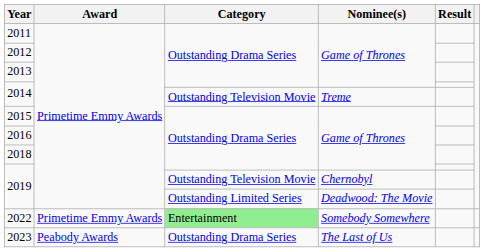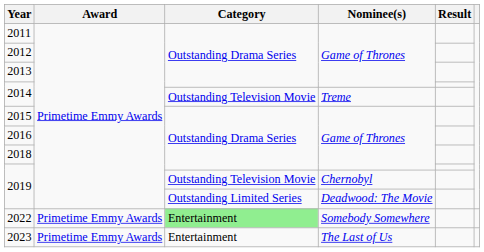 <table class="wikitable plainrowheaders sortable">
 <tr>
 <th scope="col">Year</th>
 <th scope="col">Award</th>
 <th scope="col">Category</th>
 <th scope="col">Nominee(s)</th>
 <th scope="col">Result</th>
 <th scope="col" class="unsortable"></th>
 </tr>
 <tr>
 <td>2011</td>
 <td rowspan=11><a href='#'>Primetime Emmy Awards</a></td>
 <td rowspan=4><a href='#'>Outstanding Drama Series</a></td>
 <td rowspan=4><em><a href='#'>Game of Thrones</a></em></td>
 <td></td>
 <td rowspan=11></td>
 </tr>
 <tr>
 <td>2012</td>
 <td></td>
 </tr>
 <tr>
 <td>2013</td>
 <td></td>
 </tr>
 <tr>
 <td rowspan=2>2014</td>
 <td></td>
 </tr>
 <tr>
 <td><a href='#'>Outstanding Television Movie</a></td>
 <td><em><a href='#'>Treme</a></em></td>
 <td></td>
 </tr>
 <tr>
 <td>2015</td>
 <td rowspan=4><a href='#'>Outstanding Drama Series</a></td>
 <td rowspan=4><em><a href='#'>Game of Thrones</a></em></td>
 <td></td>
 </tr>
 <tr>
 <td>2016</td>
 <td></td>
 </tr>
 <tr>
 <td>2018</td>
 <td></td>
 </tr>
 <tr>
 <td rowspan=3>2019</td>
 <td></td>
 </tr>
 <tr>
 <td><a href='#'>Outstanding Television Movie</a></td>
 <td><em><a href='#'>Chernobyl</a></em></td>
 <td></td>
 </tr>
 <tr>
 <td><a href='#'>Outstanding Limited Series</a></td>
 <td><em><a href='#'>Deadwood: The Movie</a></em></td>
 <td></td>
 </tr>
 <tr>
 <td>2022</td>
 <td><a href='#'>Primetime Emmy Awards</a></td>
 <td style="background: lightgreen;">Entertainment</td>
 <td><a href='#'><em>Somebody Somewhere</em></a></td>
 <td></td>
 <td></td>
 </tr>
 <tr>
 <td>2023</td>
-<td><a href='#'>Peabody Awards</a></td>
-<td><a href='#'>Outstanding Drama Series</a></td>
+<td><a href='#'>Primetime Emmy Awards</a></td>
+<td>Entertainment</td>
 <td><em><a href='#'>The Last of Us</a></em></td>
 <td></td>
 <td></td>
 </tr>
 </table>
